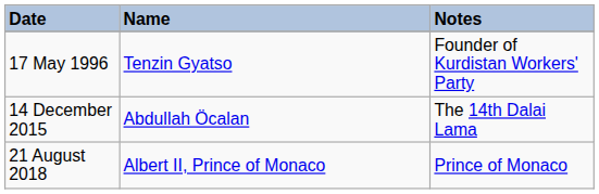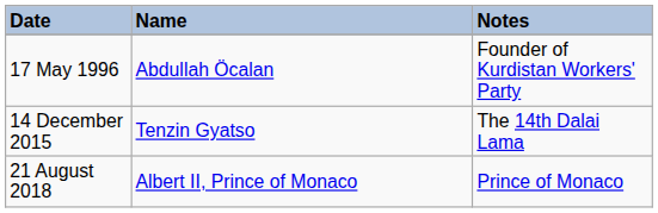 <table class="wikitable" width="75%" style="font-size: 85%; border: gray solid 1px; border-collapse: collapse; text-align: middle;">
 <tr>
 <th style="text-align: left;background:#B0C4DE">Date</th>
 <th width="240" style="text-align: left;background:#B0C4DE">Name</th>
 <th style="text-align: left;background:#B0C4DE">Notes</th>
 </tr>
 <tr>
 </tr>
 <tr>
 <td>17 May 1996</td>
-<td><a href='#'>Tenzin Gyatso</a></td>
+<td><a href='#'>Abdullah Öcalan</a></td>
 <td>Founder of <a href='#'>Kurdistan Workers' Party</a></td>
 </tr>
 <tr>
 <td>14 December 2015</td>
-<td><a href='#'>Abdullah Öcalan</a></td>
+<td><a href='#'>Tenzin Gyatso</a></td>
 <td>The <a href='#'>14th Dalai Lama</a></td>
 </tr>
 <tr>
 <td>21 August 2018</td>
 <td><a href='#'>Albert II, Prince of Monaco</a></td>
 <td><a href='#'>Prince of Monaco</a></td>
 </tr>
 </table>
